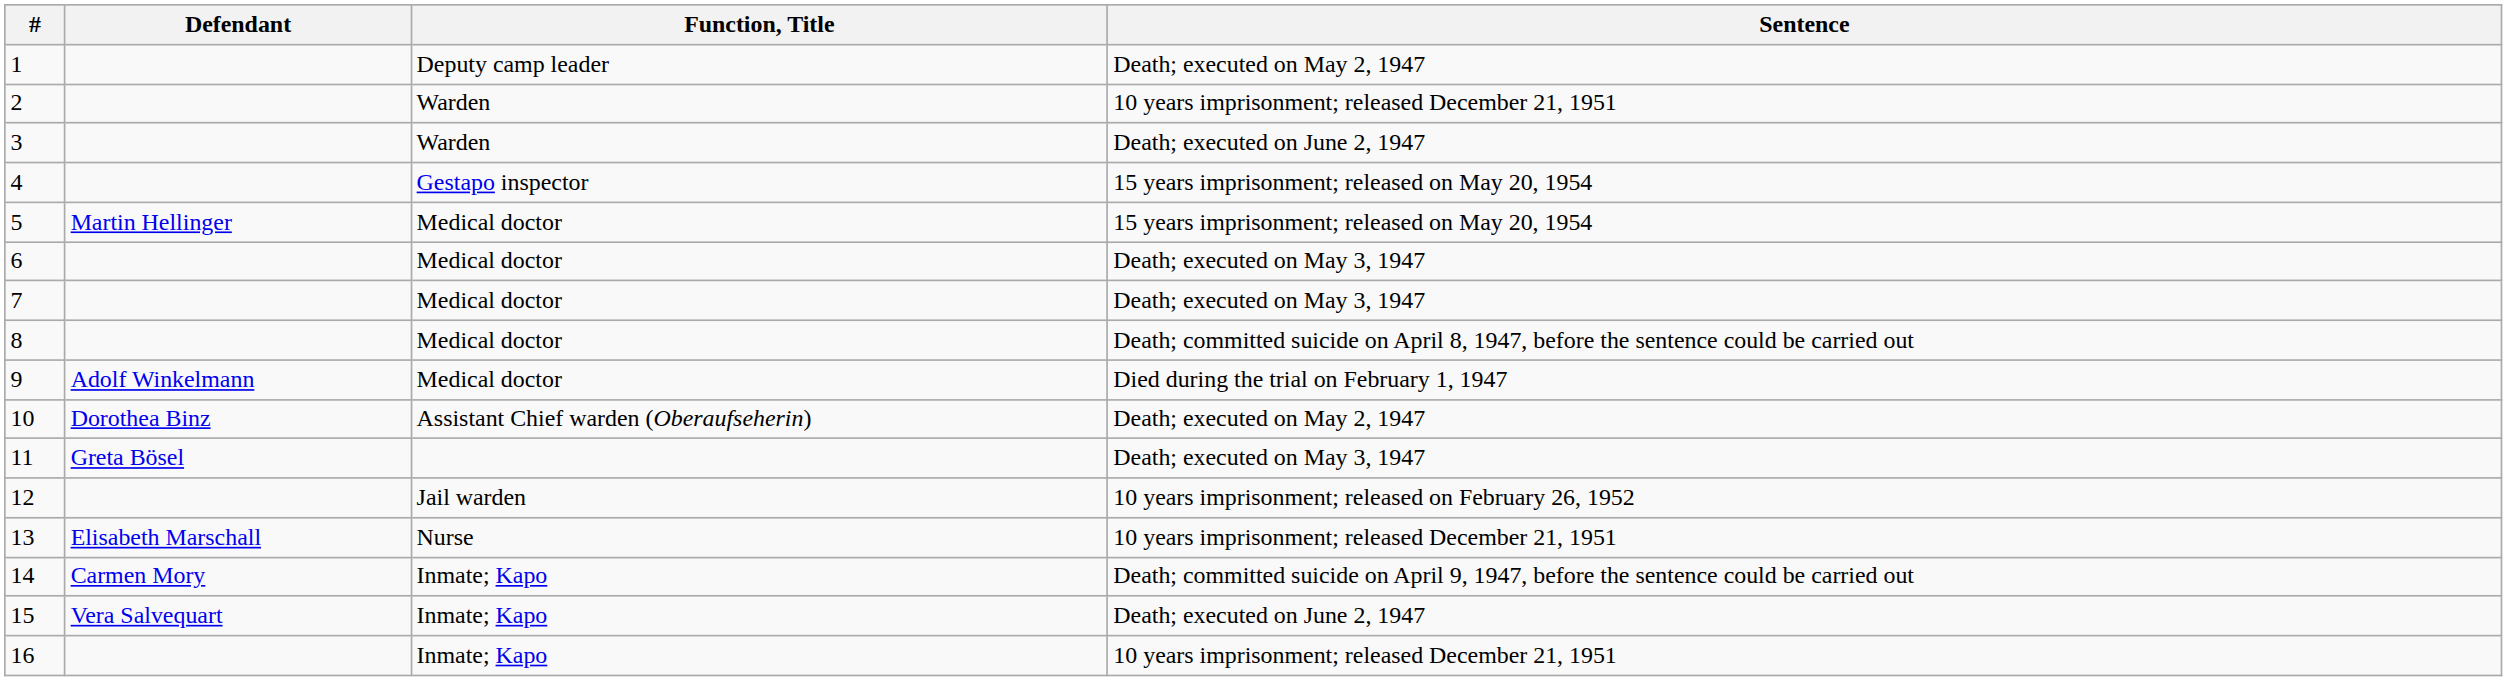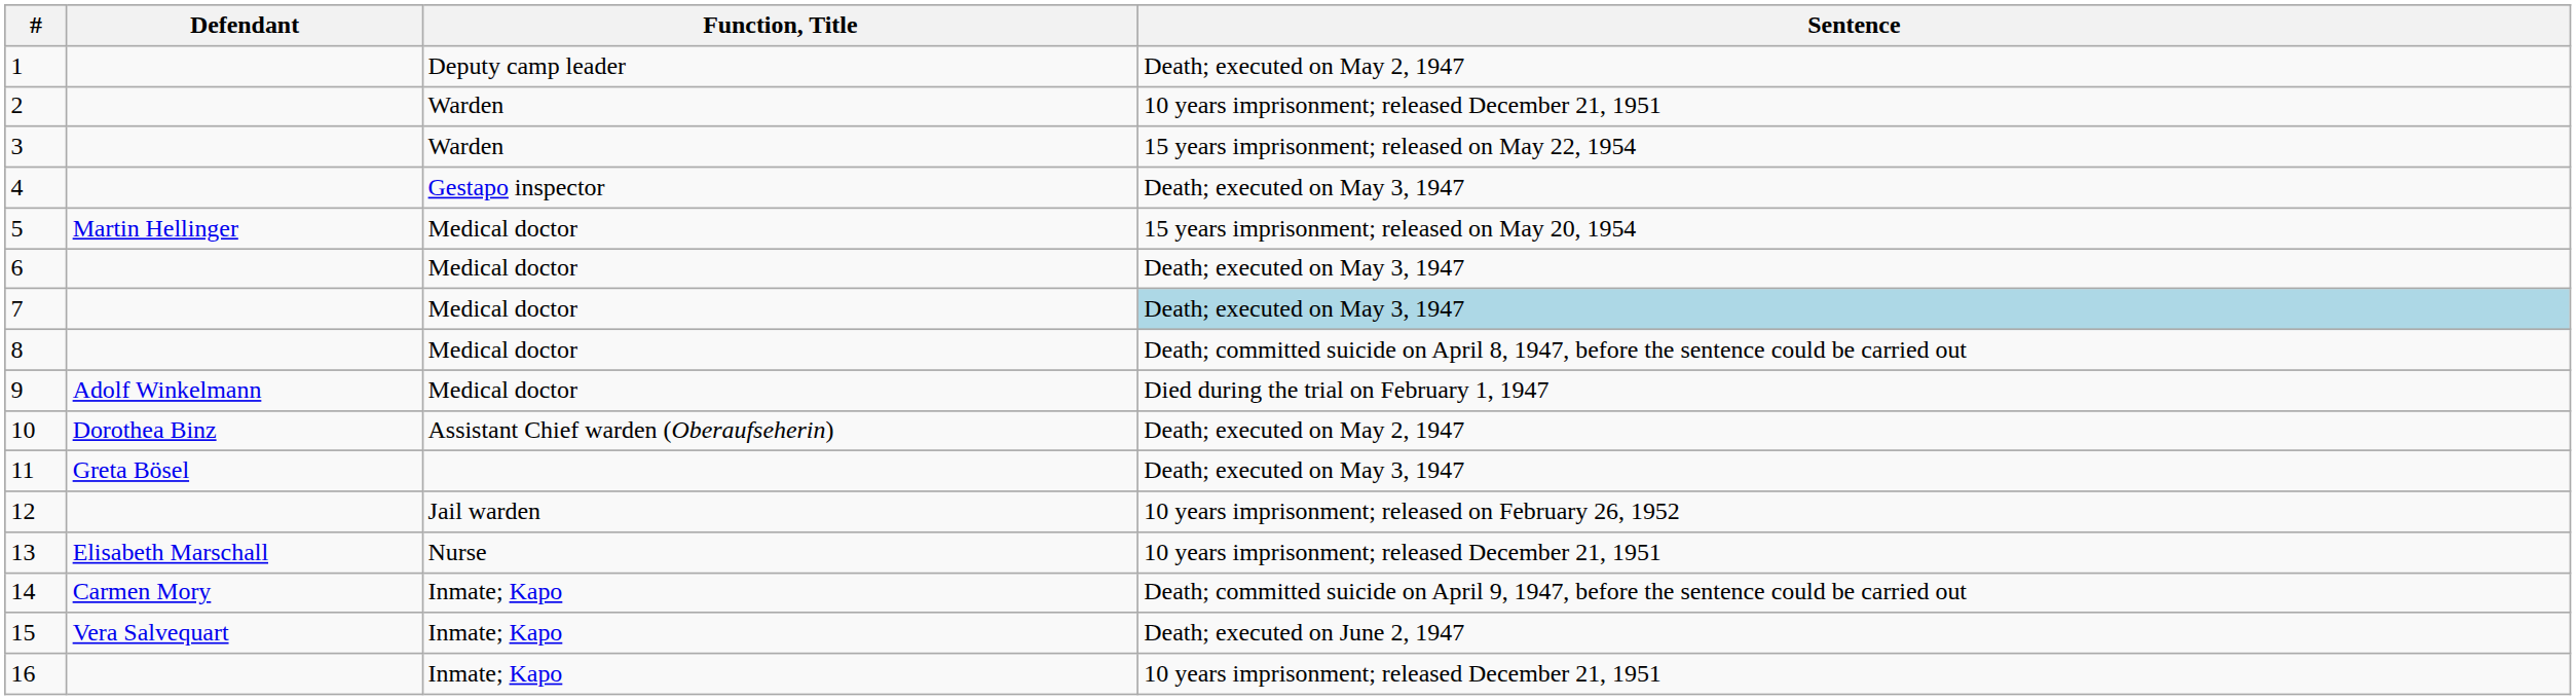 <table class="wikitable" width="95%" style="font-size: 90%; border-spacing:10px 0px;">
 <tr>
 <th>#</th>
 <th align="left">Defendant</th>
 <th align="left">Function, Title</th>
 <th align="left">Sentence</th>
 </tr>
 <tr>
 <td>1</td>
 <td></td>
 <td>Deputy camp leader</td>
 <td>Death; executed on May 2, 1947</td>
 </tr>
 <tr>
 <td>2</td>
 <td></td>
 <td>Warden</td>
 <td>10 years imprisonment; released December 21, 1951</td>
 </tr>
 <tr>
 <td>3</td>
 <td></td>
 <td>Warden</td>
-<td>Death; executed on June 2, 1947</td>
+<td>15 years imprisonment; released on May 22, 1954</td>
 </tr>
 <tr>
 <td>4</td>
 <td></td>
 <td><a href='#'>Gestapo</a> inspector</td>
-<td>15 years imprisonment; released on May 20, 1954</td>
+<td>Death; executed on May 3, 1947</td>
 </tr>
 <tr>
 <td>5</td>
 <td><a href='#'>Martin Hellinger</a></td>
 <td>Medical doctor</td>
 <td>15 years imprisonment; released on May 20, 1954</td>
 </tr>
 <tr>
 <td>6</td>
 <td></td>
 <td>Medical doctor</td>
 <td>Death; executed on May 3, 1947</td>
 </tr>
 <tr>
 <td>7</td>
 <td></td>
 <td>Medical doctor</td>
-<td>Death; executed on May 3, 1947</td>
+<td style="background: lightblue;">Death; executed on May 3, 1947</td>
 </tr>
 <tr>
 <td>8</td>
 <td></td>
 <td>Medical doctor</td>
 <td>Death; committed suicide on April 8, 1947, before the sentence could be carried out</td>
 </tr>
 <tr>
 <td>9</td>
 <td><a href='#'>Adolf Winkelmann</a></td>
 <td>Medical doctor</td>
 <td>Died during the trial on February 1, 1947</td>
 </tr>
 <tr>
 <td>10</td>
 <td><a href='#'>Dorothea Binz</a></td>
 <td>Assistant Chief warden (<em>Oberaufseherin</em>)</td>
 <td>Death; executed on May 2, 1947</td>
 </tr>
 <tr>
 <td>11</td>
 <td><a href='#'>Greta Bösel</a></td>
 <td></td>
 <td>Death; executed on May 3, 1947</td>
 </tr>
 <tr>
 <td>12</td>
 <td></td>
 <td>Jail warden</td>
 <td>10 years imprisonment; released on February 26, 1952</td>
 </tr>
 <tr>
 <td>13</td>
 <td><a href='#'>Elisabeth Marschall</a></td>
 <td>Nurse</td>
 <td>10 years imprisonment; released December 21, 1951</td>
 </tr>
 <tr>
 <td>14</td>
 <td><a href='#'>Carmen Mory</a></td>
 <td>Inmate; <a href='#'>Kapo</a></td>
 <td>Death; committed suicide on April 9, 1947, before the sentence could be carried out</td>
 </tr>
 <tr>
 <td>15</td>
 <td><a href='#'>Vera Salvequart</a></td>
 <td>Inmate; <a href='#'>Kapo</a></td>
 <td>Death; executed on June 2, 1947</td>
 </tr>
 <tr>
 <td>16</td>
 <td></td>
 <td>Inmate; <a href='#'>Kapo</a></td>
 <td>10 years imprisonment; released December 21, 1951</td>
 </tr>
 </table>
